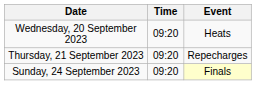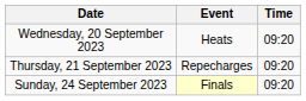 <table class = "wikitable" style="text-align:center;">
 <tr>
 <th width=220>Date</th>
+<th width=100>Event</th>
 <th width=50>Time</th>
-<th width=100>Event</th>
 </tr>
 <tr>
 <td>Wednesday, 20 September 2023</td>
+<td>Heats</td>
 <td>09:20</td>
-<td>Heats</td>
 </tr>
 <tr>
 <td>Thursday, 21 September 2023</td>
+<td>Repecharges</td>
 <td>09:20</td>
-<td>Repecharges</td>
 </tr>
 <tr>
 <td>Sunday, 24 September 2023</td>
+<td bgcolor=ffffcc>Finals</td>
 <td>09:20</td>
-<td bgcolor=ffffcc>Finals</td>
 </tr>
 </table>
